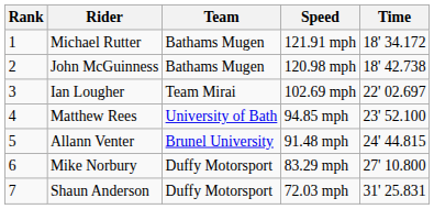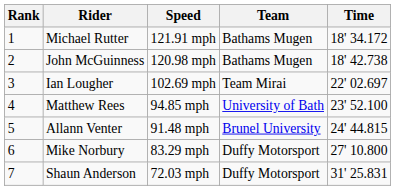 <table class="wikitable" style="font-size: 95%;">
 <tr style="background:#efefef;">
 <th>Rank</th>
 <th>Rider</th>
+<th>Speed</th>
 <th>Team</th>
-<th>Speed</th>
 <th>Time</th>
 </tr>
 <tr>
 <td>1</td>
 <td> Michael Rutter</td>
+<td>121.91 mph</td>
 <td>Bathams Mugen</td>
-<td>121.91 mph</td>
 <td>18' 34.172</td>
 </tr>
 <tr>
 <td>2</td>
 <td> John McGuinness</td>
+<td>120.98 mph</td>
 <td>Bathams Mugen</td>
-<td>120.98 mph</td>
 <td>18' 42.738</td>
 </tr>
 <tr>
 <td>3</td>
 <td> Ian Lougher</td>
+<td>102.69 mph</td>
 <td>Team Mirai</td>
-<td>102.69 mph</td>
 <td>22' 02.697</td>
 </tr>
 <tr>
 <td>4</td>
 <td> Matthew Rees</td>
+<td>94.85 mph</td>
 <td><a href='#'>University of Bath</a></td>
-<td>94.85 mph</td>
 <td>23' 52.100</td>
 </tr>
 <tr>
 <td>5</td>
 <td> Allann Venter</td>
+<td>91.48 mph</td>
 <td><a href='#'>Brunel University</a></td>
-<td>91.48 mph</td>
 <td>24' 44.815</td>
 </tr>
 <tr>
 <td>6</td>
 <td> Mike Norbury</td>
+<td>83.29 mph</td>
 <td>Duffy Motorsport</td>
-<td>83.29 mph</td>
 <td>27' 10.800</td>
 </tr>
 <tr>
 <td>7</td>
 <td> Shaun Anderson</td>
+<td>72.03 mph</td>
 <td>Duffy Motorsport</td>
-<td>72.03 mph</td>
 <td>31' 25.831</td>
 </tr>
 </table>
